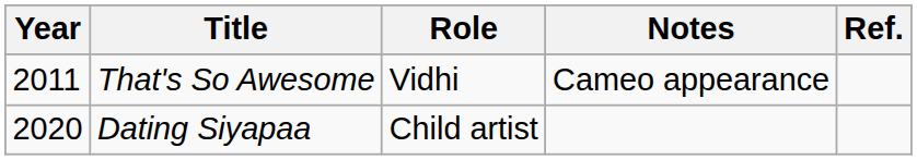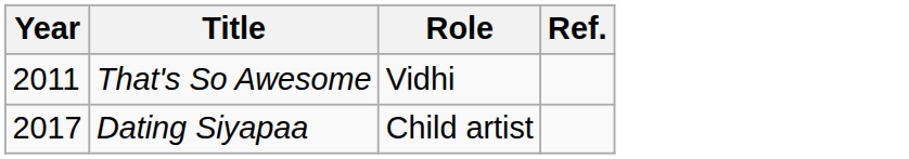 <table class="wikitable sortable">
 <tr>
 <th>Year</th>
 <th>Title</th>
 <th>Role</th>
-<th>Notes</th>
 <th>Ref.</th>
 </tr>
 <tr>
 <td>2011</td>
 <td><em>That's So Awesome</em></td>
 <td>Vidhi</td>
-<td>Cameo appearance</td>
 <td></td>
 </tr>
 <tr>
-<td>2020</td>
+<td>2017</td>
 <td><em>Dating Siyapaa</em></td>
 <td>Child artist</td>
 <td></td>
-<td></td>
 </tr>
 </table>
